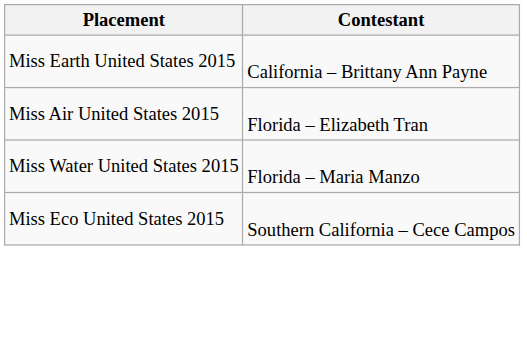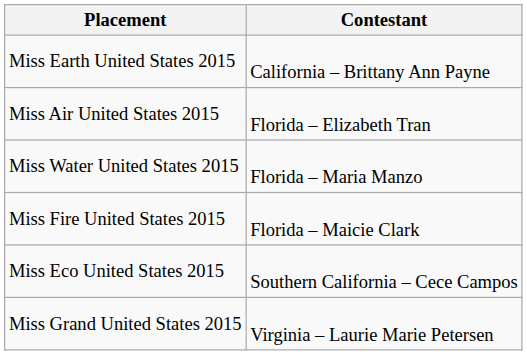 <table class="wikitable sortable" style="font-size: 95%;">
 <tr>
 <th>Placement</th>
 <th>Contestant</th>
 </tr>
 <tr>
 <td>Miss Earth United States 2015</td>
 <td><br>California – Brittany Ann Payne</td>
 </tr>
 <tr>
 <td>Miss Air United States 2015</td>
 <td><br>Florida – Elizabeth Tran</td>
 </tr>
 <tr>
 <td>Miss Water United States 2015</td>
 <td><br>Florida – Maria Manzo</td>
 </tr>
 <tr>
+<td>Miss Fire United States 2015</td>
+<td><br>Florida – Maicie Clark</td>
+</tr>
+<tr>
 <td>Miss Eco United States 2015</td>
 <td><br>Southern California – Cece Campos</td>
 </tr>
+<tr>
+<td>Miss Grand United States 2015</td>
+<td><br>Virginia – Laurie Marie Petersen</td>
+</tr>
 </table>
